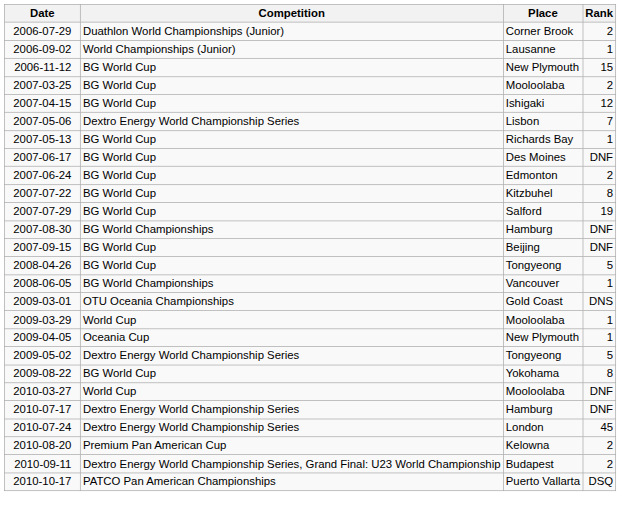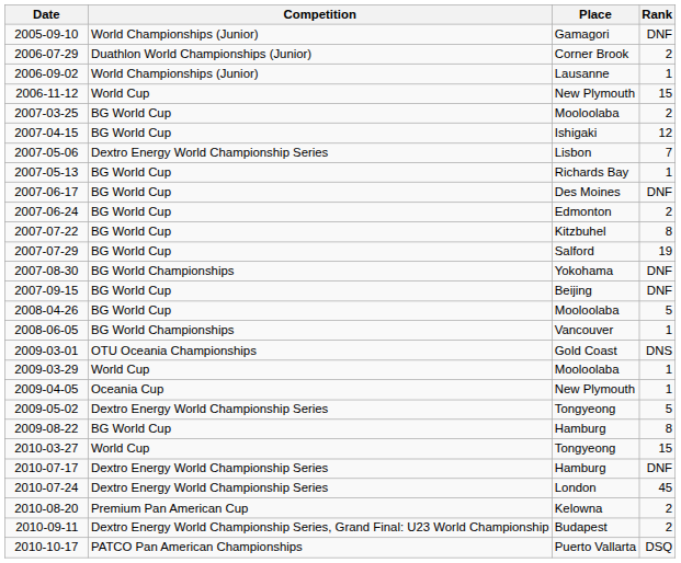 <table class="wikitable sortable">
 <tr>
 <th>Date</th>
 <th>Competition</th>
 <th>Place</th>
 <th>Rank</th>
+</tr>
+<tr>
+<td style="text-align:right">  2005-09-10  </td>
+<td>World Championships (Junior)</td>
+<td>Gamagori</td>
+<td style="text-align:right">DNF</td>
 </tr>
 <tr>
 <td style="text-align:right">  2006-07-29  </td>
 <td>Duathlon World Championships (Junior)</td>
 <td>Corner Brook</td>
 <td style="text-align:right">2</td>
 </tr>
 <tr>
 <td style="text-align:right">  2006-09-02  </td>
 <td>World Championships (Junior)</td>
 <td>Lausanne</td>
 <td style="text-align:right">1</td>
 </tr>
 <tr>
 <td style="text-align:right">  2006-11-12  </td>
-<td>BG World Cup</td>
+<td>World Cup</td>
 <td>New Plymouth</td>
 <td style="text-align:right">15</td>
 </tr>
 <tr>
 <td style="text-align:right">  2007-03-25  </td>
 <td>BG World Cup</td>
 <td>Mooloolaba</td>
 <td style="text-align:right">2</td>
 </tr>
 <tr>
 <td style="text-align:right">  2007-04-15  </td>
 <td>BG World Cup</td>
 <td>Ishigaki</td>
 <td style="text-align:right">12</td>
 </tr>
 <tr>
 <td style="text-align:right">  2007-05-06  </td>
 <td>Dextro Energy World Championship Series</td>
 <td>Lisbon</td>
 <td style="text-align:right">7</td>
 </tr>
 <tr>
 <td style="text-align:right">  2007-05-13  </td>
 <td>BG World Cup</td>
 <td>Richards Bay</td>
 <td style="text-align:right">1</td>
 </tr>
 <tr>
 <td style="text-align:right">  2007-06-17  </td>
 <td>BG World Cup</td>
 <td>Des Moines</td>
 <td style="text-align:right">DNF</td>
 </tr>
 <tr>
 <td style="text-align:right">  2007-06-24  </td>
 <td>BG World Cup</td>
 <td>Edmonton</td>
 <td style="text-align:right">2</td>
 </tr>
 <tr>
 <td style="text-align:right">  2007-07-22  </td>
 <td>BG World Cup</td>
 <td>Kitzbuhel</td>
 <td style="text-align:right">8</td>
 </tr>
 <tr>
 <td style="text-align:right">  2007-07-29  </td>
 <td>BG World Cup</td>
 <td>Salford</td>
 <td style="text-align:right">19</td>
 </tr>
 <tr>
 <td style="text-align:right">  2007-08-30  </td>
 <td>BG World Championships</td>
-<td>Hamburg</td>
+<td>Yokohama</td>
 <td style="text-align:right">DNF</td>
 </tr>
 <tr>
 <td style="text-align:right">  2007-09-15  </td>
 <td>BG World Cup</td>
 <td>Beijing</td>
 <td style="text-align:right">DNF</td>
 </tr>
 <tr>
 <td style="text-align:right">  2008-04-26  </td>
 <td>BG World Cup</td>
-<td>Tongyeong</td>
+<td>Mooloolaba</td>
 <td style="text-align:right">5</td>
 </tr>
 <tr>
 <td style="text-align:right">  2008-06-05  </td>
 <td>BG World Championships</td>
 <td>Vancouver</td>
 <td style="text-align:right">1</td>
 </tr>
 <tr>
 <td style="text-align:right">  2009-03-01  </td>
 <td>OTU Oceania Championships</td>
 <td>Gold Coast</td>
 <td style="text-align:right">DNS</td>
 </tr>
 <tr>
 <td style="text-align:right">  2009-03-29  </td>
 <td>World Cup</td>
 <td>Mooloolaba</td>
 <td style="text-align:right">1</td>
 </tr>
 <tr>
 <td style="text-align:right">  2009-04-05  </td>
 <td>Oceania Cup</td>
 <td>New Plymouth</td>
 <td style="text-align:right">1</td>
 </tr>
 <tr>
 <td style="text-align:right">  2009-05-02  </td>
 <td>Dextro Energy World Championship Series</td>
 <td>Tongyeong</td>
 <td style="text-align:right">5</td>
 </tr>
 <tr>
 <td style="text-align:right">  2009-08-22  </td>
 <td>BG World Cup</td>
-<td>Yokohama</td>
+<td>Hamburg</td>
 <td style="text-align:right">8</td>
 </tr>
 <tr>
 <td style="text-align:right">  2010-03-27  </td>
 <td>World Cup</td>
-<td>Mooloolaba</td>
-<td style="text-align:right">DNF</td>
+<td>Tongyeong</td>
+<td style="text-align:right">15</td>
 </tr>
 <tr>
 <td style="text-align:right">  2010-07-17  </td>
 <td>Dextro Energy World Championship Series</td>
 <td>Hamburg</td>
 <td style="text-align:right">DNF</td>
 </tr>
 <tr>
 <td style="text-align:right">  2010-07-24  </td>
 <td>Dextro Energy World Championship Series</td>
 <td>London</td>
 <td style="text-align:right">45</td>
 </tr>
 <tr>
 <td style="text-align:right">  2010-08-20  </td>
 <td>Premium Pan American Cup</td>
 <td>Kelowna</td>
 <td style="text-align:right">2</td>
 </tr>
 <tr>
 <td style="text-align:right">  2010-09-11  </td>
 <td>Dextro Energy World Championship Series, Grand Final: U23 World Championship</td>
 <td>Budapest</td>
 <td style="text-align:right">2</td>
 </tr>
 <tr>
 <td style="text-align:right">  2010-10-17  </td>
 <td>PATCO Pan American Championships</td>
 <td>Puerto Vallarta</td>
 <td style="text-align:right">DSQ</td>
 </tr>
 </table>
